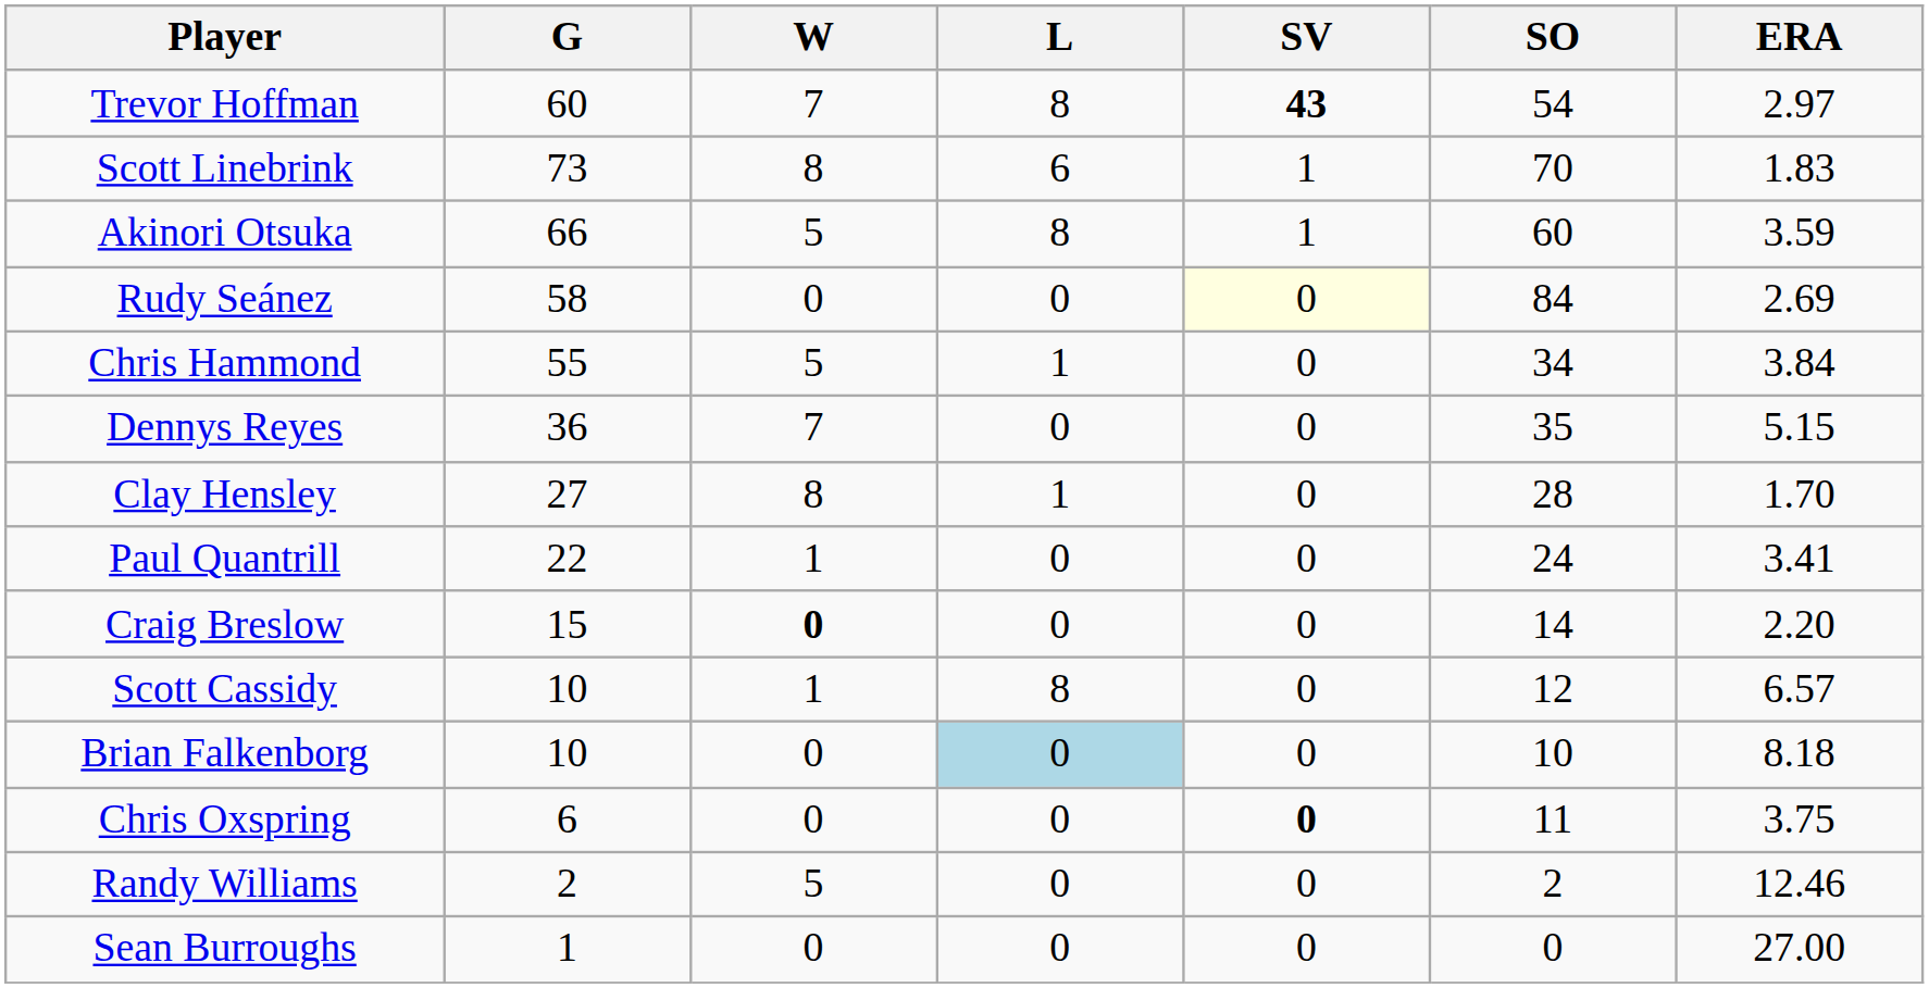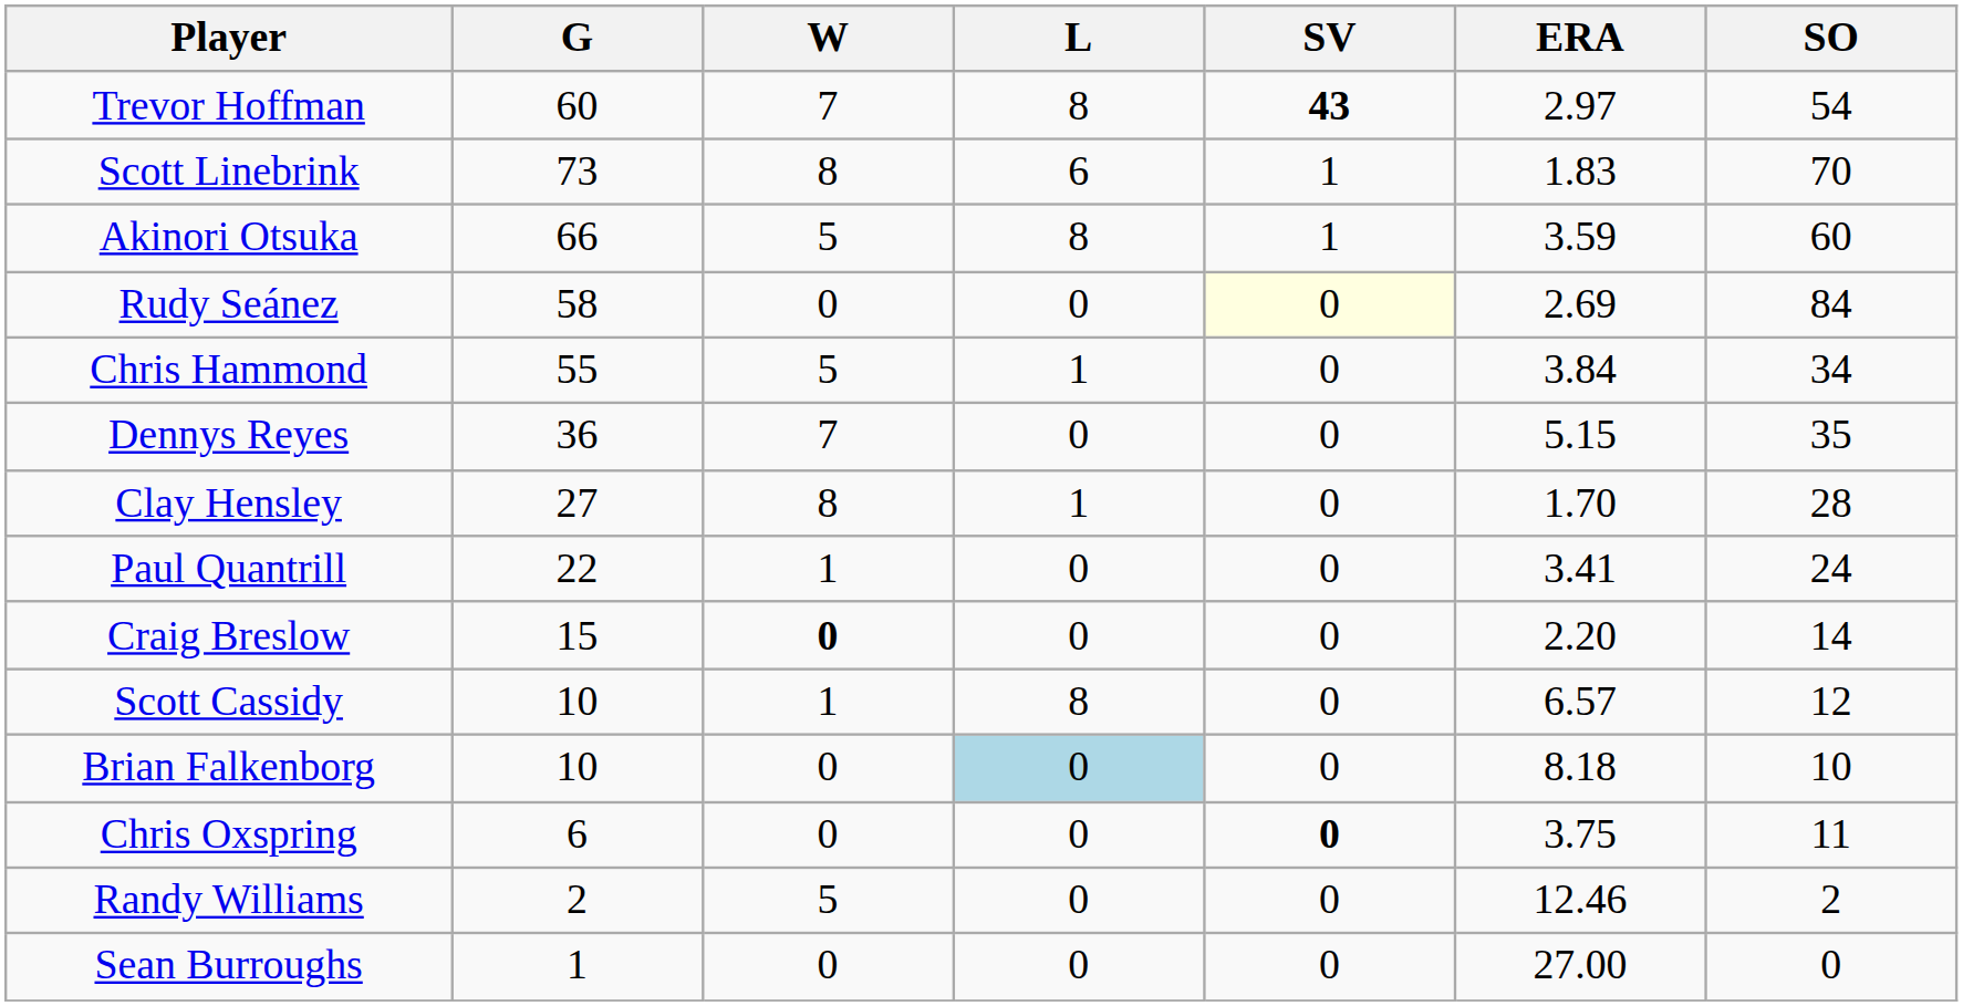 <table class="wikitable sortable">
 <tr>
 <th bgcolor="#DDDDFF" width="16%">Player</th>
 <th bgcolor="#DDDDFF" width="9%">G</th>
 <th bgcolor="#DDDDFF" width="9%">W</th>
 <th bgcolor="#DDDDFF" width="9%">L</th>
 <th bgcolor="#DDDDFF" width="9%">SV</th>
+<th bgcolor="#DDDDFF" width="9%">ERA</th>
 <th bgcolor="#DDDDFF" width="9%">SO</th>
-<th bgcolor="#DDDDFF" width="9%">ERA</th>
 </tr>
 <tr align=center>
 <td><a href='#'>Trevor Hoffman</a></td>
 <td>60</td>
 <td>7</td>
 <td>8</td>
 <td><strong>43</strong></td>
+<td>2.97</td>
 <td>54</td>
-<td>2.97</td>
 </tr>
 <tr align=center>
 <td><a href='#'>Scott Linebrink</a></td>
 <td>73</td>
 <td>8</td>
 <td>6</td>
 <td>1</td>
+<td>1.83</td>
 <td>70</td>
-<td>1.83</td>
 </tr>
 <tr align=center>
 <td><a href='#'>Akinori Otsuka</a></td>
 <td>66</td>
 <td>5</td>
 <td>8</td>
 <td>1</td>
+<td>3.59</td>
 <td>60</td>
-<td>3.59</td>
 </tr>
 <tr align=center>
 <td><a href='#'>Rudy Seánez</a></td>
 <td>58</td>
 <td>0</td>
 <td>0</td>
 <td style="background: lightyellow;">0</td>
+<td>2.69</td>
 <td>84</td>
-<td>2.69</td>
 </tr>
 <tr align=center>
 <td><a href='#'>Chris Hammond</a></td>
 <td>55</td>
 <td>5</td>
 <td>1</td>
 <td>0</td>
+<td>3.84</td>
 <td>34</td>
-<td>3.84</td>
 </tr>
 <tr align=center>
 <td><a href='#'>Dennys Reyes</a></td>
 <td>36</td>
 <td>7</td>
 <td>0</td>
 <td>0</td>
+<td>5.15</td>
 <td>35</td>
-<td>5.15</td>
 </tr>
 <tr align=center>
 <td><a href='#'>Clay Hensley</a></td>
 <td>27</td>
 <td>8</td>
 <td>1</td>
 <td>0</td>
+<td>1.70</td>
 <td>28</td>
-<td>1.70</td>
 </tr>
 <tr align=center>
 <td><a href='#'>Paul Quantrill</a></td>
 <td>22</td>
 <td>1</td>
 <td>0</td>
 <td>0</td>
+<td>3.41</td>
 <td>24</td>
-<td>3.41</td>
 </tr>
 <tr align=center>
 <td><a href='#'>Craig Breslow</a></td>
 <td>15</td>
 <td><strong>0</strong></td>
 <td>0</td>
 <td>0</td>
+<td>2.20</td>
 <td>14</td>
-<td>2.20</td>
 </tr>
 <tr align=center>
 <td><a href='#'>Scott Cassidy</a></td>
 <td>10</td>
 <td>1</td>
 <td>8</td>
 <td>0</td>
+<td>6.57</td>
 <td>12</td>
-<td>6.57</td>
 </tr>
 <tr align=center>
 <td><a href='#'>Brian Falkenborg</a></td>
 <td>10</td>
 <td>0</td>
 <td style="background: lightblue;">0</td>
 <td>0</td>
+<td>8.18</td>
 <td>10</td>
-<td>8.18</td>
 </tr>
 <tr align=center>
 <td><a href='#'>Chris Oxspring</a></td>
 <td>6</td>
 <td>0</td>
 <td>0</td>
 <td><strong>0</strong></td>
+<td>3.75</td>
 <td>11</td>
-<td>3.75</td>
 </tr>
 <tr align=center>
 <td><a href='#'>Randy Williams</a></td>
 <td>2</td>
 <td>5</td>
 <td>0</td>
 <td>0</td>
+<td>12.46</td>
 <td>2</td>
-<td>12.46</td>
 </tr>
 <tr align=center>
 <td><a href='#'>Sean Burroughs</a></td>
 <td>1</td>
 <td>0</td>
 <td>0</td>
 <td>0</td>
+<td>27.00</td>
 <td>0</td>
-<td>27.00</td>
 </tr>
 </table>
